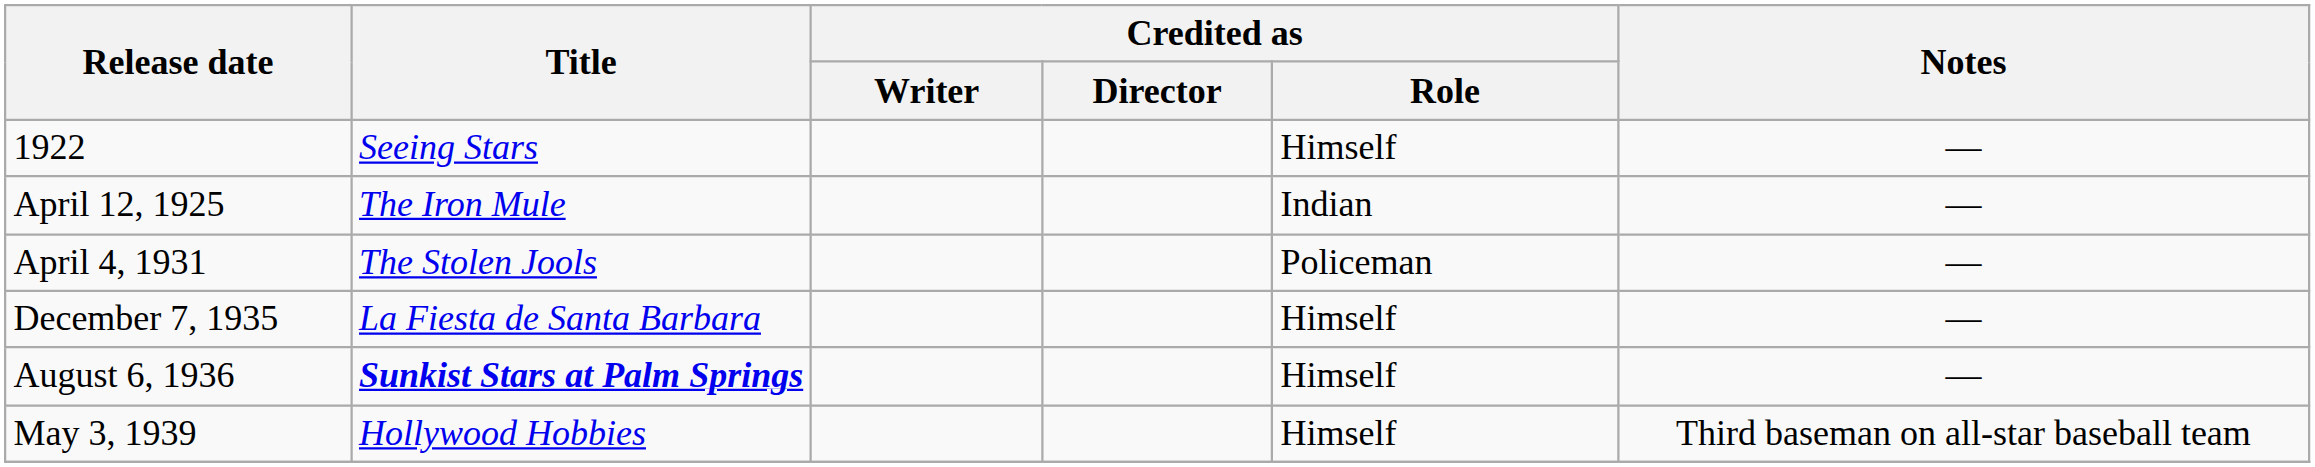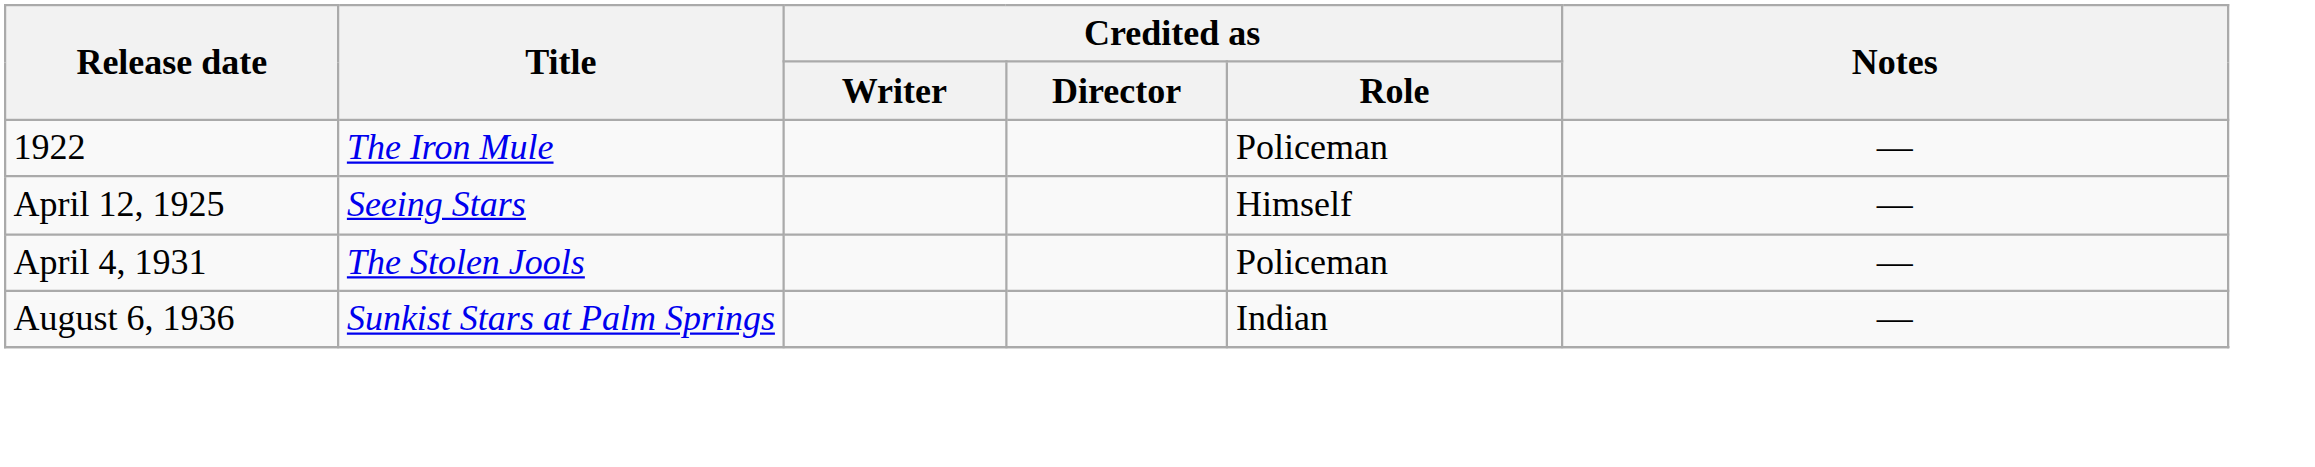 <table class=wikitable style="text-align:center">
 <tr>
 <th style="width:15%;" rowspan="2">Release date</th>
 <th style="width:20%;" rowspan="2">Title</th>
 <th colspan=3>Credited as</th>
 <th rowspan=2>Notes</th>
 </tr>
 <tr>
 <th style="width:10%;">Writer</th>
 <th style="width:10%;">Director</th>
 <th style="width:15%;">Role</th>
 </tr>
 <tr>
 <td align=left>1922</td>
+<td align="left"><em><a href='#'>The Iron Mule</a></em></td>
+<td></td>
+<td></td>
+<td align=left>Policeman</td>
+<td>—</td>
+</tr>
+<tr>
+<td align="left">April 12, 1925</td>
 <td align="left"><em><a href='#'>Seeing Stars</a></em></td>
 <td></td>
 <td></td>
 <td align=left>Himself</td>
-<td>—</td>
-</tr>
-<tr>
-<td align="left">April 12, 1925</td>
-<td align="left"><em><a href='#'>The Iron Mule</a></em></td>
-<td></td>
-<td></td>
-<td align="left">Indian</td>
 <td>—</td>
 </tr>
 <tr>
 <td align=left>April 4, 1931</td>
 <td align=left><em><a href='#'>The Stolen Jools</a></em></td>
 <td></td>
 <td></td>
 <td align=left>Policeman</td>
 <td>—</td>
 </tr>
 <tr>
-<td align=left>December 7, 1935</td>
-<td align=left><em><a href='#'>La Fiesta de Santa Barbara</a></em></td>
+<td align=left>August 6, 1936</td>
+<td align="left"><em><a href='#'>Sunkist Stars at Palm Springs</a></em></td>
 <td></td>
 <td></td>
-<td align=left>Himself</td>
+<td align="left">Indian</td>
 <td>—</td>
-</tr>
-<tr>
-<td align=left>August 6, 1936</td>
-<td align="left"><strong><em><a href='#'>Sunkist Stars at Palm Springs</a></em></strong></td>
-<td></td>
-<td></td>
-<td align=left>Himself</td>
-<td>—</td>
-</tr>
-<tr>
-<td align=left>May 3, 1939</td>
-<td align="left"><em><a href='#'>Hollywood Hobbies</a></em></td>
-<td></td>
-<td></td>
-<td align=left>Himself</td>
-<td>Third baseman on all-star baseball team</td>
 </tr>
 <tr>
 </tr>
 </table>
